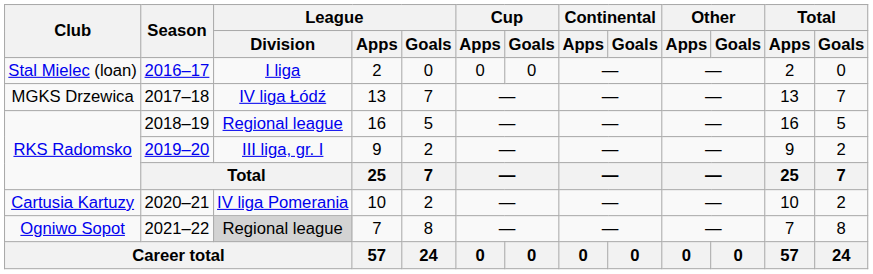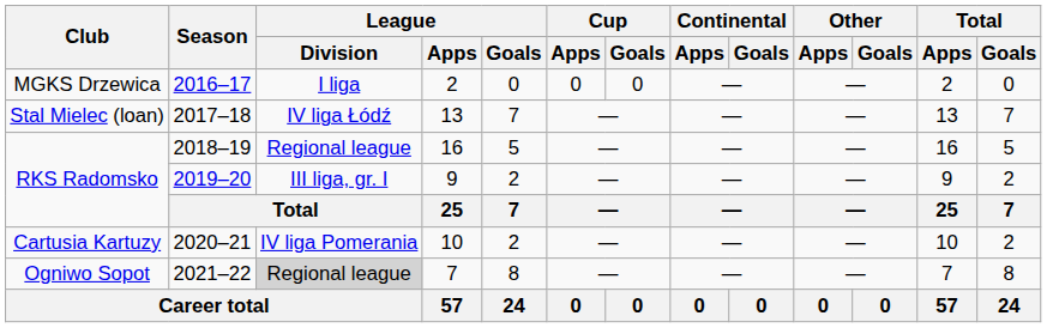 <table class="wikitable" style="text-align: center;">
 <tr>
 <th rowspan="2">Club</th>
 <th rowspan="2">Season</th>
 <th colspan="3">League</th>
 <th colspan="2">Cup</th>
 <th colspan="2">Continental</th>
 <th colspan="2">Other</th>
 <th colspan="2">Total</th>
 </tr>
 <tr>
 <th>Division</th>
 <th>Apps</th>
 <th>Goals</th>
 <th>Apps</th>
 <th>Goals</th>
 <th>Apps</th>
 <th>Goals</th>
 <th>Apps</th>
 <th>Goals</th>
 <th>Apps</th>
 <th>Goals</th>
 </tr>
 <tr>
-<td><a href='#'>Stal Mielec</a> (loan)</td>
+<td>MGKS Drzewica</td>
 <td><a href='#'>2016–17</a></td>
 <td><a href='#'>I liga</a></td>
 <td>2</td>
 <td>0</td>
 <td>0</td>
 <td>0</td>
 <td colspan="2">—</td>
 <td colspan="2">—</td>
 <td>2</td>
 <td>0</td>
 </tr>
 <tr>
-<td>MGKS Drzewica</td>
+<td><a href='#'>Stal Mielec</a> (loan)</td>
 <td>2017–18</td>
 <td><a href='#'>IV liga Łódź</a></td>
 <td>13</td>
 <td>7</td>
 <td colspan="2">—</td>
 <td colspan="2">—</td>
 <td colspan="2">—</td>
 <td>13</td>
 <td>7</td>
 </tr>
 <tr>
 <td rowspan="3"><a href='#'>RKS Radomsko</a></td>
 <td>2018–19</td>
 <td><a href='#'>Regional league</a></td>
 <td>16</td>
 <td>5</td>
 <td colspan="2">—</td>
 <td colspan="2">—</td>
 <td colspan="2">—</td>
 <td>16</td>
 <td>5</td>
 </tr>
 <tr>
 <td><a href='#'>2019–20</a></td>
 <td><a href='#'>III liga, gr. I</a></td>
 <td>9</td>
 <td>2</td>
 <td colspan="2">—</td>
 <td colspan="2">—</td>
 <td colspan="2">—</td>
 <td>9</td>
 <td>2</td>
 </tr>
 <tr>
 <th colspan="2">Total</th>
 <th>25</th>
 <th>7</th>
 <th colspan="2">—</th>
 <th colspan="2">—</th>
 <th colspan="2">—</th>
 <th>25</th>
 <th>7</th>
 </tr>
 <tr>
 <td><a href='#'>Cartusia Kartuzy</a></td>
 <td>2020–21</td>
 <td><a href='#'>IV liga Pomerania</a></td>
 <td>10</td>
 <td>2</td>
 <td colspan="2">—</td>
 <td colspan="2">—</td>
 <td colspan="2">—</td>
 <td>10</td>
 <td>2</td>
 </tr>
 <tr>
 <td><a href='#'>Ogniwo Sopot</a></td>
 <td>2021–22</td>
 <td style="background: lightgrey;">Regional league</td>
 <td>7</td>
 <td>8</td>
 <td colspan="2">—</td>
 <td colspan="2">—</td>
 <td colspan="2">—</td>
 <td>7</td>
 <td>8</td>
 </tr>
 <tr>
 <th colspan="3">Career total</th>
 <th>57</th>
 <th>24</th>
 <th>0</th>
 <th>0</th>
 <th>0</th>
 <th>0</th>
 <th>0</th>
 <th>0</th>
 <th>57</th>
 <th>24</th>
 </tr>
 </table>
